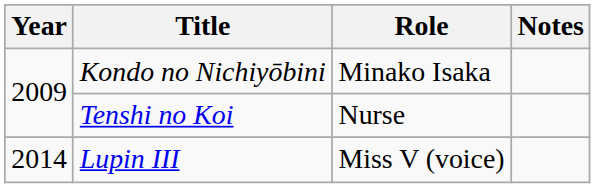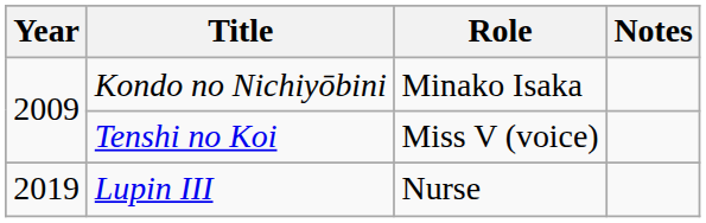 <table class="wikitable">
 <tr>
 <th>Year</th>
 <th>Title</th>
 <th>Role</th>
 <th>Notes</th>
 </tr>
 <tr>
 <td rowspan="2">2009</td>
 <td><em>Kondo no Nichiyōbini</em></td>
 <td>Minako Isaka</td>
 <td></td>
 </tr>
 <tr>
 <td><em><a href='#'>Tenshi no Koi</a></em></td>
+<td>Miss V (voice)</td>
+<td></td>
+</tr>
+<tr>
+<td>2019</td>
+<td><em><a href='#'>Lupin III</a></em></td>
 <td>Nurse</td>
 <td></td>
 </tr>
-<tr>
-<td>2014</td>
-<td><em><a href='#'>Lupin III</a></em></td>
-<td>Miss V (voice)</td>
-<td></td>
-</tr>
 </table>
